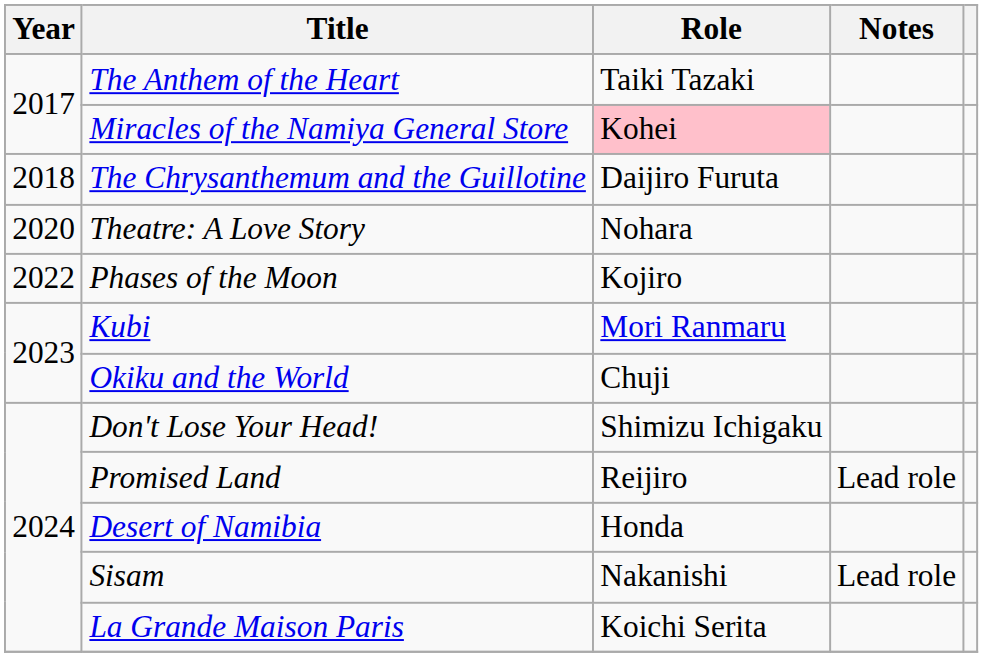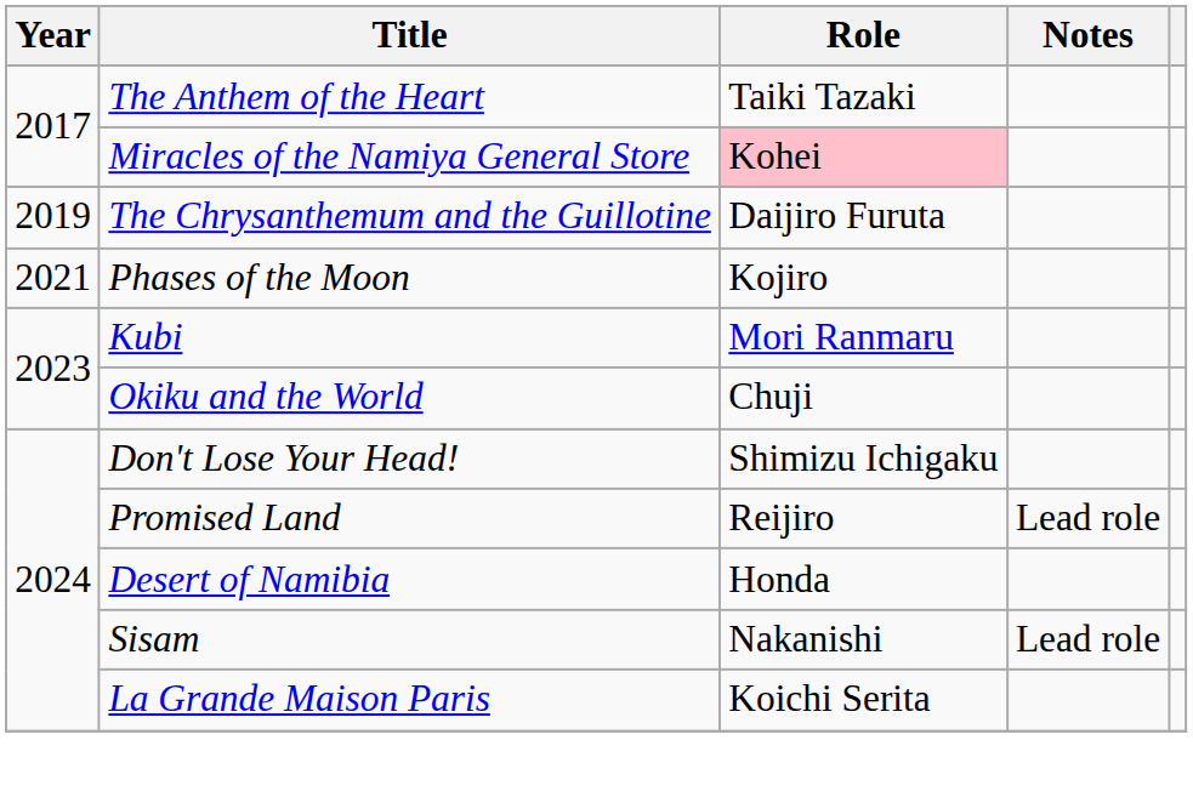 <table class="wikitable sortable">
 <tr>
 <th>Year</th>
 <th>Title</th>
 <th>Role</th>
 <th class="unsortable">Notes</th>
 <th class="unsortable"></th>
 </tr>
 <tr>
 <td rowspan=2>2017</td>
 <td><em><a href='#'>The Anthem of the Heart</a></em></td>
 <td>Taiki Tazaki</td>
 <td></td>
 <td></td>
 </tr>
 <tr>
 <td><em><a href='#'>Miracles of the Namiya General Store</a></em></td>
 <td style="background: pink;">Kohei</td>
 <td></td>
 <td></td>
 </tr>
 <tr>
-<td>2018</td>
+<td>2019</td>
 <td><em><a href='#'>The Chrysanthemum and the Guillotine</a></em></td>
 <td>Daijiro Furuta</td>
 <td></td>
 <td></td>
 </tr>
 <tr>
-<td>2020</td>
-<td><em>Theatre: A Love Story</em></td>
-<td>Nohara</td>
-<td></td>
-<td></td>
-</tr>
-<tr>
-<td>2022</td>
+<td>2021</td>
 <td><em>Phases of the Moon</em></td>
 <td>Kojiro</td>
 <td></td>
 <td></td>
 </tr>
 <tr>
 <td rowspan=2>2023</td>
 <td><em><a href='#'>Kubi</a></em></td>
 <td><a href='#'>Mori Ranmaru</a></td>
 <td></td>
 <td></td>
 </tr>
 <tr>
 <td><em><a href='#'>Okiku and the World</a></em></td>
 <td>Chuji</td>
 <td></td>
 <td></td>
 </tr>
 <tr>
 <td rowspan=5>2024</td>
 <td><em>Don't Lose Your Head!</em></td>
 <td>Shimizu Ichigaku</td>
 <td></td>
 <td></td>
 </tr>
 <tr>
 <td><em>Promised Land</em></td>
 <td>Reijiro</td>
 <td>Lead role</td>
 <td></td>
 </tr>
 <tr>
 <td><em><a href='#'>Desert of Namibia</a></em></td>
 <td>Honda</td>
 <td></td>
 <td></td>
 </tr>
 <tr>
 <td><em>Sisam</em></td>
 <td>Nakanishi</td>
 <td>Lead role</td>
 <td></td>
 </tr>
 <tr>
 <td><em><a href='#'>La Grande Maison Paris</a></em></td>
 <td>Koichi Serita</td>
 <td></td>
 <td></td>
 </tr>
 <tr>
 </tr>
 </table>
